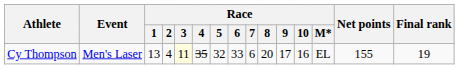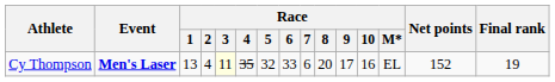 <table class="wikitable" style="font-size:90%">
 <tr>
 <th rowspan="2">Athlete</th>
 <th rowspan="2">Event</th>
 <th colspan=11>Race</th>
 <th rowspan=2>Net points</th>
 <th rowspan=2>Final rank</th>
 </tr>
 <tr style="font-size:95%">
 <th>1</th>
 <th>2</th>
 <th>3</th>
 <th>4</th>
 <th>5</th>
 <th>6</th>
 <th>7</th>
 <th>8</th>
 <th>9</th>
 <th>10</th>
 <th>M*</th>
 </tr>
 <tr align=center>
 <td align=left><a href='#'>Cy Thompson</a></td>
-<td align=left><a href='#'>Men's Laser</a></td>
+<td align=left><strong><a href='#'>Men's Laser</a></strong></td>
 <td>13</td>
 <td>4</td>
 <td style="background: lightyellow;">11</td>
 <td><s>35</s></td>
 <td>32</td>
 <td>33</td>
 <td>6</td>
 <td>20</td>
 <td>17</td>
 <td>16</td>
 <td>EL</td>
-<td>155</td>
+<td>152</td>
 <td>19</td>
 </tr>
 </table>
